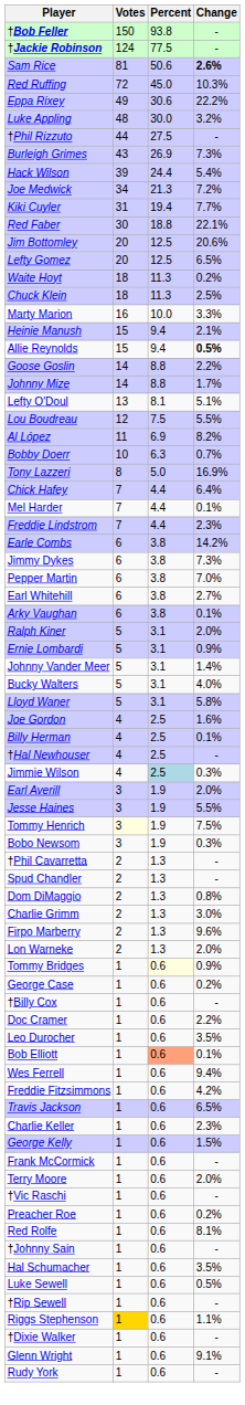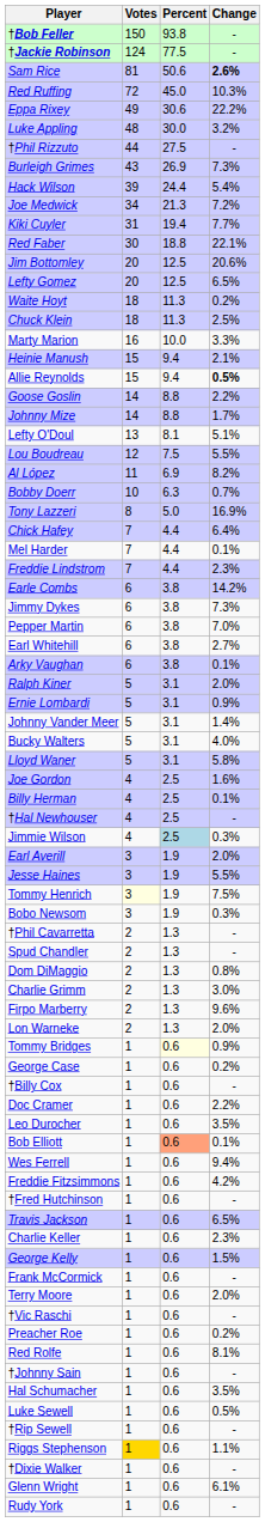 <table class="wikitable sortable" border="1">
 <tr>
 <th>Player</th>
 <th>Votes</th>
 <th>Percent</th>
 <th>Change</th>
 </tr>
 <tr bgcolor="#ccffcc">
 <td>†<strong><em><a href='#'>Bob Feller</a></em></strong></td>
 <td>150</td>
 <td>93.8</td>
 <td align=center>-</td>
 </tr>
 <tr bgcolor="#ccffcc">
 <td>†<strong><em><a href='#'>Jackie Robinson</a></em></strong></td>
 <td>124</td>
 <td>77.5</td>
 <td align=center>-</td>
 </tr>
 <tr bgcolor="#ccccff">
 <td><em><a href='#'>Sam Rice</a></em></td>
 <td>81</td>
 <td>50.6</td>
 <td align="left"><strong> 2.6%</strong></td>
 </tr>
 <tr bgcolor="#ccccff">
 <td><em><a href='#'>Red Ruffing</a></em></td>
 <td>72</td>
 <td>45.0</td>
 <td align="left"> 10.3%</td>
 </tr>
 <tr bgcolor="#ccccff">
 <td><em><a href='#'>Eppa Rixey</a></em></td>
 <td>49</td>
 <td>30.6</td>
 <td align="left"> 22.2%</td>
 </tr>
 <tr bgcolor="#ccccff">
 <td><em><a href='#'>Luke Appling</a></em></td>
 <td>48</td>
 <td>30.0</td>
 <td align="left"> 3.2%</td>
 </tr>
 <tr bgcolor="#ccccff">
 <td>†<em><a href='#'>Phil Rizzuto</a></em></td>
 <td>44</td>
 <td>27.5</td>
 <td align=center>-</td>
 </tr>
 <tr bgcolor="#ccccff">
 <td><em><a href='#'>Burleigh Grimes</a></em></td>
 <td>43</td>
 <td>26.9</td>
 <td align="left"> 7.3%</td>
 </tr>
 <tr bgcolor="#ccccff">
 <td><em><a href='#'>Hack Wilson</a></em></td>
 <td>39</td>
 <td>24.4</td>
 <td align="left"> 5.4%</td>
 </tr>
 <tr bgcolor="#ccccff">
 <td><em><a href='#'>Joe Medwick</a></em></td>
 <td>34</td>
 <td>21.3</td>
 <td align="left"> 7.2%</td>
 </tr>
 <tr bgcolor="#ccccff">
 <td><em><a href='#'>Kiki Cuyler</a></em></td>
 <td>31</td>
 <td>19.4</td>
 <td align="left"> 7.7%</td>
 </tr>
 <tr bgcolor="#ccccff">
 <td><em><a href='#'>Red Faber</a></em></td>
 <td>30</td>
 <td>18.8</td>
 <td align="left"> 22.1%</td>
 </tr>
 <tr bgcolor="#ccccff">
 <td><em><a href='#'>Jim Bottomley</a></em></td>
 <td>20</td>
 <td>12.5</td>
 <td align="left"> 20.6%</td>
 </tr>
 <tr bgcolor="#ccccff">
 <td><em><a href='#'>Lefty Gomez</a></em></td>
 <td>20</td>
 <td>12.5</td>
 <td align="left"> 6.5%</td>
 </tr>
 <tr bgcolor="#ccccff">
 <td><em><a href='#'>Waite Hoyt</a></em></td>
 <td>18</td>
 <td>11.3</td>
 <td align="left"> 0.2%</td>
 </tr>
 <tr bgcolor="#ccccff">
 <td><em><a href='#'>Chuck Klein</a></em></td>
 <td>18</td>
 <td>11.3</td>
 <td align="left"> 2.5%</td>
 </tr>
 <tr>
 <td><a href='#'>Marty Marion</a></td>
 <td>16</td>
 <td>10.0</td>
 <td align="left"> 3.3%</td>
 </tr>
 <tr bgcolor="#ccccff">
 <td><em><a href='#'>Heinie Manush</a></em></td>
 <td>15</td>
 <td>9.4</td>
 <td align="left"> 2.1%</td>
 </tr>
 <tr>
 <td><a href='#'>Allie Reynolds</a></td>
 <td>15</td>
 <td>9.4</td>
 <td align="left"><strong> 0.5%</strong></td>
 </tr>
 <tr bgcolor="#ccccff">
 <td><em><a href='#'>Goose Goslin</a></em></td>
 <td>14</td>
 <td>8.8</td>
 <td align="left"> 2.2%</td>
 </tr>
 <tr bgcolor="#ccccff">
 <td><em><a href='#'>Johnny Mize</a></em></td>
 <td>14</td>
 <td>8.8</td>
 <td align="left"> 1.7%</td>
 </tr>
 <tr>
 <td><a href='#'>Lefty O'Doul</a></td>
 <td>13</td>
 <td>8.1</td>
 <td align="left"> 5.1%</td>
 </tr>
 <tr bgcolor="#ccccff">
 <td><em><a href='#'>Lou Boudreau</a></em></td>
 <td>12</td>
 <td>7.5</td>
 <td align="left"> 5.5%</td>
 </tr>
 <tr bgcolor="#ccccff">
 <td><em><a href='#'>Al López</a></em></td>
 <td>11</td>
 <td>6.9</td>
 <td align="left"> 8.2%</td>
 </tr>
 <tr bgcolor="#ccccff">
 <td><em><a href='#'>Bobby Doerr</a></em></td>
 <td>10</td>
 <td>6.3</td>
 <td align="left"> 0.7%</td>
 </tr>
 <tr bgcolor="#ccccff">
 <td><em><a href='#'>Tony Lazzeri</a></em></td>
 <td>8</td>
 <td>5.0</td>
 <td align="left"> 16.9%</td>
 </tr>
 <tr bgcolor="#ccccff">
 <td><em><a href='#'>Chick Hafey</a></em></td>
 <td>7</td>
 <td>4.4</td>
 <td align="left"> 6.4%</td>
 </tr>
 <tr>
 <td><a href='#'>Mel Harder</a></td>
 <td>7</td>
 <td>4.4</td>
 <td align="left"> 0.1%</td>
 </tr>
 <tr bgcolor="#ccccff">
 <td><em><a href='#'>Freddie Lindstrom</a></em></td>
 <td>7</td>
 <td>4.4</td>
 <td align="left"> 2.3%</td>
 </tr>
 <tr bgcolor="#ccccff">
 <td><em><a href='#'>Earle Combs</a></em></td>
 <td>6</td>
 <td>3.8</td>
 <td align="left"> 14.2%</td>
 </tr>
 <tr>
 <td><a href='#'>Jimmy Dykes</a></td>
 <td>6</td>
 <td>3.8</td>
 <td align="left"> 7.3%</td>
 </tr>
 <tr>
 <td><a href='#'>Pepper Martin</a></td>
 <td>6</td>
 <td>3.8</td>
 <td align="left"> 7.0%</td>
 </tr>
 <tr>
 <td><a href='#'>Earl Whitehill</a></td>
 <td>6</td>
 <td>3.8</td>
 <td align="left"> 2.7%</td>
 </tr>
 <tr bgcolor="#ccccff">
 <td><em><a href='#'>Arky Vaughan</a></em></td>
 <td>6</td>
 <td>3.8</td>
 <td align="left"> 0.1%</td>
 </tr>
 <tr bgcolor="#ccccff">
 <td><em><a href='#'>Ralph Kiner</a></em></td>
 <td>5</td>
 <td>3.1</td>
 <td align="left"> 2.0%</td>
 </tr>
 <tr bgcolor="#ccccff">
 <td><em><a href='#'>Ernie Lombardi</a></em></td>
 <td>5</td>
 <td>3.1</td>
 <td align="left"> 0.9%</td>
 </tr>
 <tr>
 <td><a href='#'>Johnny Vander Meer</a></td>
 <td>5</td>
 <td>3.1</td>
 <td align="left"> 1.4%</td>
 </tr>
 <tr>
 <td><a href='#'>Bucky Walters</a></td>
 <td>5</td>
 <td>3.1</td>
 <td align="left"> 4.0%</td>
 </tr>
 <tr bgcolor="#ccccff">
 <td><em><a href='#'>Lloyd Waner</a></em></td>
 <td>5</td>
 <td>3.1</td>
 <td align="left"> 5.8%</td>
 </tr>
 <tr bgcolor="#ccccff">
 <td><em><a href='#'>Joe Gordon</a></em></td>
 <td>4</td>
 <td>2.5</td>
 <td align="left"> 1.6%</td>
 </tr>
 <tr bgcolor="#ccccff">
 <td><em><a href='#'>Billy Herman</a></em></td>
 <td>4</td>
 <td>2.5</td>
 <td align="left"> 0.1%</td>
 </tr>
 <tr bgcolor="#ccccff">
 <td>†<em><a href='#'>Hal Newhouser</a></em></td>
 <td>4</td>
 <td>2.5</td>
 <td align=center>-</td>
 </tr>
 <tr>
 <td><a href='#'>Jimmie Wilson</a></td>
 <td>4</td>
 <td style="background: lightblue;">2.5</td>
 <td align="left"> 0.3%</td>
 </tr>
 <tr bgcolor="#ccccff">
 <td><em><a href='#'>Earl Averill</a></em></td>
 <td>3</td>
 <td>1.9</td>
 <td align="left"> 2.0%</td>
 </tr>
 <tr bgcolor="#ccccff">
 <td><em><a href='#'>Jesse Haines</a></em></td>
 <td>3</td>
 <td>1.9</td>
 <td align="left"> 5.5%</td>
 </tr>
 <tr>
 <td><a href='#'>Tommy Henrich</a></td>
 <td style="background: lightyellow;">3</td>
 <td>1.9</td>
 <td align="left"> 7.5%</td>
 </tr>
 <tr>
 <td><a href='#'>Bobo Newsom</a></td>
 <td>3</td>
 <td>1.9</td>
 <td align="left"> 0.3%</td>
 </tr>
 <tr>
 <td>†<a href='#'>Phil Cavarretta</a></td>
 <td>2</td>
 <td>1.3</td>
 <td align=center>-</td>
 </tr>
 <tr>
 <td><a href='#'>Spud Chandler</a></td>
 <td>2</td>
 <td>1.3</td>
 <td align=center>-</td>
 </tr>
 <tr>
 <td><a href='#'>Dom DiMaggio</a></td>
 <td>2</td>
 <td>1.3</td>
 <td align="left"> 0.8%</td>
 </tr>
 <tr>
 <td><a href='#'>Charlie Grimm</a></td>
 <td>2</td>
 <td>1.3</td>
 <td align="left"> 3.0%</td>
 </tr>
 <tr>
 <td><a href='#'>Firpo Marberry</a></td>
 <td>2</td>
 <td>1.3</td>
 <td align="left"> 9.6%</td>
 </tr>
 <tr>
 <td><a href='#'>Lon Warneke</a></td>
 <td>2</td>
 <td>1.3</td>
 <td align="left"> 2.0%</td>
 </tr>
 <tr>
 <td><a href='#'>Tommy Bridges</a></td>
 <td>1</td>
 <td style="background: lightyellow;">0.6</td>
 <td align="left"> 0.9%</td>
 </tr>
 <tr>
 <td><a href='#'>George Case</a></td>
 <td>1</td>
 <td>0.6</td>
 <td align="left"> 0.2%</td>
 </tr>
 <tr>
 <td>†<a href='#'>Billy Cox</a></td>
 <td>1</td>
 <td>0.6</td>
 <td align=center>-</td>
 </tr>
 <tr>
 <td><a href='#'>Doc Cramer</a></td>
 <td>1</td>
 <td>0.6</td>
 <td align="left"> 2.2%</td>
 </tr>
 <tr>
 <td><a href='#'>Leo Durocher</a></td>
 <td>1</td>
 <td>0.6</td>
 <td align="left"> 3.5%</td>
 </tr>
 <tr>
 <td><a href='#'>Bob Elliott</a></td>
 <td>1</td>
 <td style="background: lightsalmon;">0.6</td>
 <td align="left"> 0.1%</td>
 </tr>
 <tr>
 <td><a href='#'>Wes Ferrell</a></td>
 <td>1</td>
 <td>0.6</td>
 <td align="left"> 9.4%</td>
 </tr>
 <tr>
 <td><a href='#'>Freddie Fitzsimmons</a></td>
 <td>1</td>
 <td>0.6</td>
 <td align="left"> 4.2%</td>
 </tr>
+<tr>
+<td>†<a href='#'>Fred Hutchinson</a></td>
+<td>1</td>
+<td>0.6</td>
+<td align=center>-</td>
+</tr>
 <tr bgcolor="#ccccff">
 <td><em><a href='#'>Travis Jackson</a></em></td>
 <td>1</td>
 <td>0.6</td>
 <td align="left"> 6.5%</td>
 </tr>
 <tr>
 <td><a href='#'>Charlie Keller</a></td>
 <td>1</td>
 <td>0.6</td>
 <td align="left"> 2.3%</td>
 </tr>
 <tr bgcolor="#ccccff">
 <td><em><a href='#'>George Kelly</a></em></td>
 <td>1</td>
 <td>0.6</td>
 <td align="left"> 1.5%</td>
 </tr>
 <tr>
 <td><a href='#'>Frank McCormick</a></td>
 <td>1</td>
 <td>0.6</td>
 <td align=center>-</td>
 </tr>
 <tr>
 <td><a href='#'>Terry Moore</a></td>
 <td>1</td>
 <td>0.6</td>
 <td align="left"> 2.0%</td>
 </tr>
 <tr>
 <td>†<a href='#'>Vic Raschi</a></td>
 <td>1</td>
 <td>0.6</td>
 <td align=center>-</td>
 </tr>
 <tr>
 <td><a href='#'>Preacher Roe</a></td>
 <td>1</td>
 <td>0.6</td>
 <td align="left"> 0.2%</td>
 </tr>
 <tr>
 <td><a href='#'>Red Rolfe</a></td>
 <td>1</td>
 <td>0.6</td>
 <td align="left"> 8.1%</td>
 </tr>
 <tr>
 <td>†<a href='#'>Johnny Sain</a></td>
 <td>1</td>
 <td>0.6</td>
 <td align=center>-</td>
 </tr>
 <tr>
 <td><a href='#'>Hal Schumacher</a></td>
 <td>1</td>
 <td>0.6</td>
 <td align="left"> 3.5%</td>
 </tr>
 <tr>
 <td><a href='#'>Luke Sewell</a></td>
 <td>1</td>
 <td>0.6</td>
 <td align="left"> 0.5%</td>
 </tr>
 <tr>
 <td>†<a href='#'>Rip Sewell</a></td>
 <td>1</td>
 <td>0.6</td>
 <td align=center>-</td>
 </tr>
 <tr>
 <td><a href='#'>Riggs Stephenson</a></td>
 <td style="background: gold;">1</td>
 <td>0.6</td>
 <td align="left"> 1.1%</td>
 </tr>
 <tr>
 <td>†<a href='#'>Dixie Walker</a></td>
 <td>1</td>
 <td>0.6</td>
 <td align=center>-</td>
 </tr>
 <tr>
 <td><a href='#'>Glenn Wright</a></td>
 <td>1</td>
 <td>0.6</td>
-<td align="left"> 9.1%</td>
+<td align="left"> 6.1%</td>
 </tr>
 <tr>
 <td><a href='#'>Rudy York</a></td>
 <td>1</td>
 <td>0.6</td>
 <td align=center>-</td>
 </tr>
 </table>
